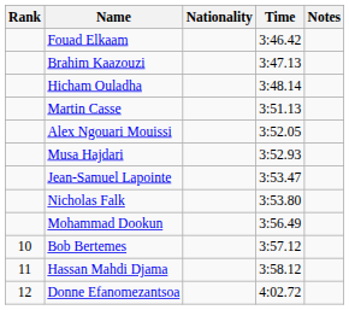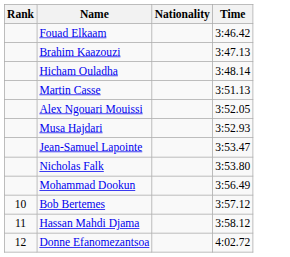 <table class="wikitable sortable" style="text-align:center;font-size:95%">
 <tr>
 <th>Rank</th>
 <th>Name</th>
 <th>Nationality</th>
 <th>Time</th>
-<th>Notes</th>
 </tr>
 <tr>
 <td></td>
 <td align=left><a href='#'>Fouad Elkaam</a></td>
 <td align=left></td>
 <td>3:46.42</td>
-<td></td>
 </tr>
 <tr>
 <td></td>
 <td align=left><a href='#'>Brahim Kaazouzi</a></td>
 <td align=left></td>
 <td>3:47.13</td>
-<td></td>
 </tr>
 <tr>
 <td></td>
 <td align=left><a href='#'>Hicham Ouladha</a></td>
 <td align=left></td>
 <td>3:48.14</td>
-<td></td>
 </tr>
 <tr>
 <td></td>
 <td align=left><a href='#'>Martin Casse</a></td>
 <td align=left></td>
 <td>3:51.13</td>
-<td></td>
 </tr>
 <tr>
 <td></td>
 <td align=left><a href='#'>Alex Ngouari Mouissi</a></td>
 <td align=left></td>
 <td>3:52.05</td>
-<td></td>
 </tr>
 <tr>
 <td></td>
 <td align=left><a href='#'>Musa Hajdari</a></td>
 <td align=left></td>
 <td>3:52.93</td>
-<td></td>
 </tr>
 <tr>
 <td></td>
 <td align=left><a href='#'>Jean-Samuel Lapointe</a></td>
 <td align=left></td>
 <td>3:53.47</td>
-<td></td>
 </tr>
 <tr>
 <td></td>
 <td align=left><a href='#'>Nicholas Falk</a></td>
 <td align=left></td>
 <td>3:53.80</td>
-<td></td>
 </tr>
 <tr>
 <td></td>
 <td align=left><a href='#'>Mohammad Dookun</a></td>
 <td align=left></td>
 <td>3:56.49</td>
-<td></td>
 </tr>
 <tr>
 <td>10</td>
 <td align=left><a href='#'>Bob Bertemes</a></td>
 <td align=left></td>
 <td>3:57.12</td>
-<td></td>
 </tr>
 <tr>
 <td>11</td>
 <td align=left><a href='#'>Hassan Mahdi Djama</a></td>
 <td align=left></td>
 <td>3:58.12</td>
-<td></td>
 </tr>
 <tr>
 <td>12</td>
 <td align=left><a href='#'>Donne Efanomezantsoa</a></td>
 <td align=left></td>
 <td>4:02.72</td>
-<td></td>
 </tr>
 </table>
